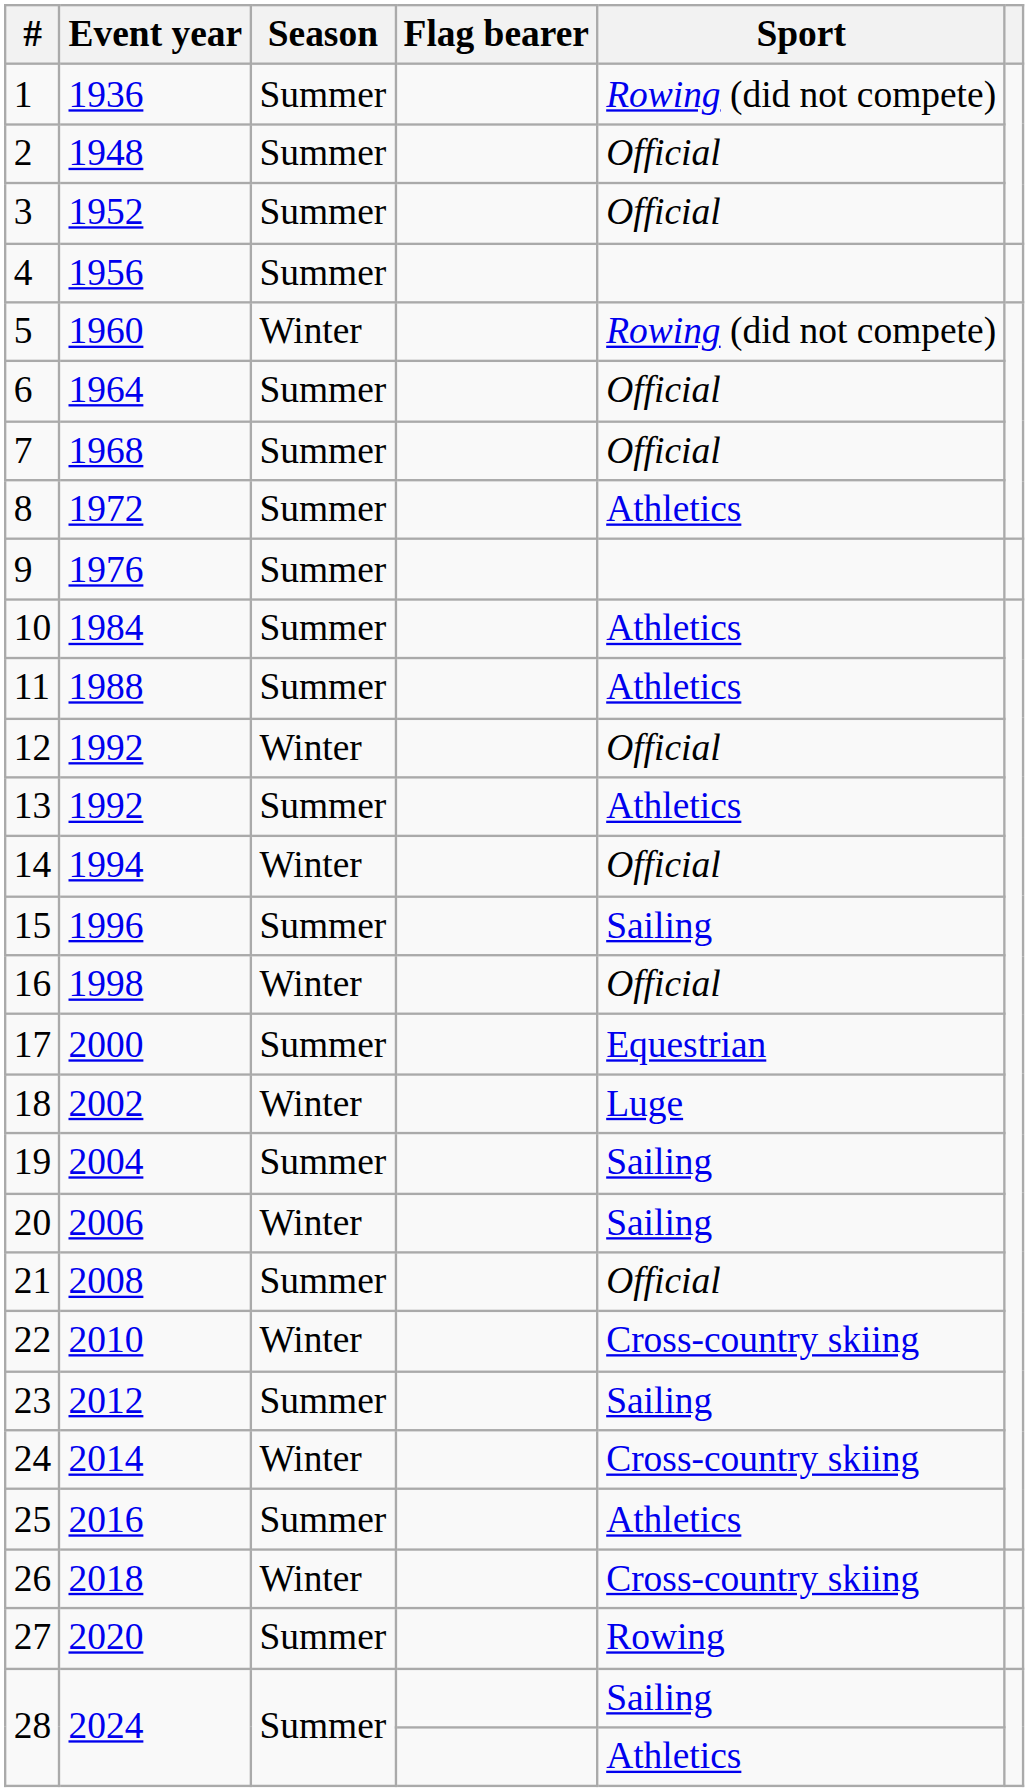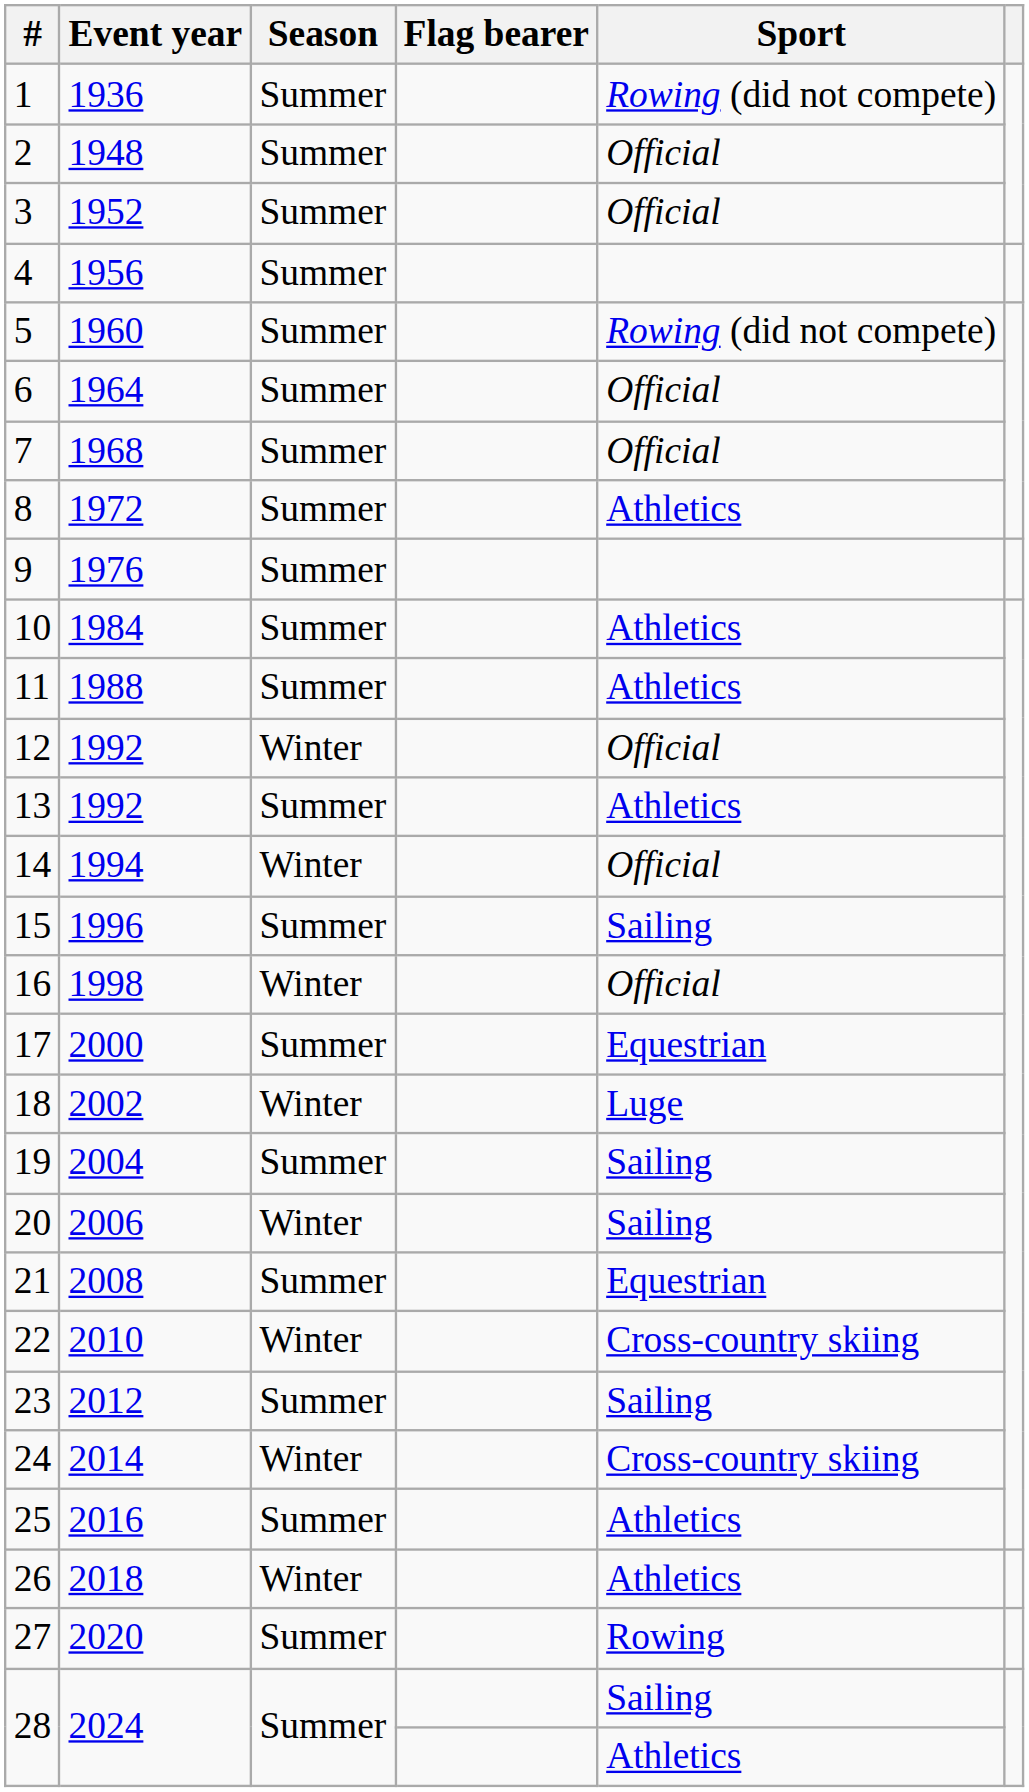 <table class="wikitable sortable">
 <tr>
 <th>#</th>
 <th>Event year</th>
 <th>Season</th>
 <th>Flag bearer</th>
 <th>Sport</th>
 <th></th>
 </tr>
 <tr>
 <td>1</td>
 <td><a href='#'>1936</a></td>
 <td>Summer</td>
 <td></td>
 <td><em><a href='#'>Rowing</a></em> (did not compete)</td>
 <td rowspan=3></td>
 </tr>
 <tr>
 <td>2</td>
 <td><a href='#'>1948</a></td>
 <td>Summer</td>
 <td></td>
 <td><em>Official</em></td>
 </tr>
 <tr>
 <td>3</td>
 <td><a href='#'>1952</a></td>
 <td>Summer</td>
 <td></td>
 <td><em>Official</em></td>
 </tr>
 <tr>
 <td>4</td>
 <td><a href='#'>1956</a></td>
 <td>Summer</td>
 <td></td>
 <td></td>
 <td></td>
 </tr>
 <tr>
 <td>5</td>
 <td><a href='#'>1960</a></td>
-<td>Winter</td>
+<td>Summer</td>
 <td></td>
 <td><em><a href='#'>Rowing</a></em> (did not compete)</td>
 <td rowspan=4></td>
 </tr>
 <tr>
 <td>6</td>
 <td><a href='#'>1964</a></td>
 <td>Summer</td>
 <td></td>
 <td><em>Official</em></td>
 </tr>
 <tr>
 <td>7</td>
 <td><a href='#'>1968</a></td>
 <td>Summer</td>
 <td></td>
 <td><em>Official</em></td>
 </tr>
 <tr>
 <td>8</td>
 <td><a href='#'>1972</a></td>
 <td>Summer</td>
 <td></td>
 <td><a href='#'>Athletics</a></td>
 </tr>
 <tr>
 <td>9</td>
 <td><a href='#'>1976</a></td>
 <td>Summer</td>
 <td></td>
 <td></td>
 <td></td>
 </tr>
 <tr>
 <td>10</td>
 <td><a href='#'>1984</a></td>
 <td>Summer</td>
 <td></td>
 <td><a href='#'>Athletics</a></td>
 <td rowspan=16></td>
 </tr>
 <tr>
 <td>11</td>
 <td><a href='#'>1988</a></td>
 <td>Summer</td>
 <td></td>
 <td><a href='#'>Athletics</a></td>
 </tr>
 <tr>
 <td>12</td>
 <td><a href='#'>1992</a></td>
 <td>Winter</td>
 <td></td>
 <td><em>Official</em></td>
 </tr>
 <tr>
 <td>13</td>
 <td><a href='#'>1992</a></td>
 <td>Summer</td>
 <td></td>
 <td><a href='#'>Athletics</a></td>
 </tr>
 <tr>
 <td>14</td>
 <td><a href='#'>1994</a></td>
 <td>Winter</td>
 <td></td>
 <td><em>Official</em></td>
 </tr>
 <tr>
 <td>15</td>
 <td><a href='#'>1996</a></td>
 <td>Summer</td>
 <td></td>
 <td><a href='#'>Sailing</a></td>
 </tr>
 <tr>
 <td>16</td>
 <td><a href='#'>1998</a></td>
 <td>Winter</td>
 <td></td>
 <td><em>Official</em></td>
 </tr>
 <tr>
 <td>17</td>
 <td><a href='#'>2000</a></td>
 <td>Summer</td>
 <td></td>
 <td><a href='#'>Equestrian</a></td>
 </tr>
 <tr>
 <td>18</td>
 <td><a href='#'>2002</a></td>
 <td>Winter</td>
 <td></td>
 <td><a href='#'>Luge</a></td>
 </tr>
 <tr>
 <td>19</td>
 <td><a href='#'>2004</a></td>
 <td>Summer</td>
 <td></td>
 <td><a href='#'>Sailing</a></td>
 </tr>
 <tr>
 <td>20</td>
 <td><a href='#'>2006</a></td>
 <td>Winter</td>
 <td></td>
 <td><a href='#'>Sailing</a></td>
 </tr>
 <tr>
 <td>21</td>
 <td><a href='#'>2008</a></td>
 <td>Summer</td>
 <td></td>
-<td><em>Official</em></td>
+<td><a href='#'>Equestrian</a></td>
 </tr>
 <tr>
 <td>22</td>
 <td><a href='#'>2010</a></td>
 <td>Winter</td>
 <td></td>
 <td><a href='#'>Cross-country skiing</a></td>
 </tr>
 <tr>
 <td>23</td>
 <td><a href='#'>2012</a></td>
 <td>Summer</td>
 <td></td>
 <td><a href='#'>Sailing</a></td>
 </tr>
 <tr>
 <td>24</td>
 <td><a href='#'>2014</a></td>
 <td>Winter</td>
 <td></td>
 <td><a href='#'>Cross-country skiing</a></td>
 </tr>
 <tr>
 <td>25</td>
 <td><a href='#'>2016</a></td>
 <td>Summer</td>
 <td></td>
 <td><a href='#'>Athletics</a></td>
 </tr>
 <tr>
 <td>26</td>
 <td><a href='#'>2018</a></td>
 <td>Winter</td>
 <td></td>
-<td><a href='#'>Cross-country skiing</a></td>
+<td><a href='#'>Athletics</a></td>
 <td></td>
 </tr>
 <tr>
 <td>27</td>
 <td><a href='#'>2020</a></td>
 <td>Summer</td>
 <td></td>
 <td><a href='#'>Rowing</a></td>
 <td></td>
 </tr>
 <tr>
 <td rowspan=2>28</td>
 <td rowspan=2><a href='#'>2024</a></td>
 <td rowspan=2>Summer</td>
 <td></td>
 <td><a href='#'>Sailing</a></td>
 <td rowspan=2></td>
 </tr>
 <tr>
 <td></td>
 <td><a href='#'>Athletics</a></td>
 </tr>
 </table>
